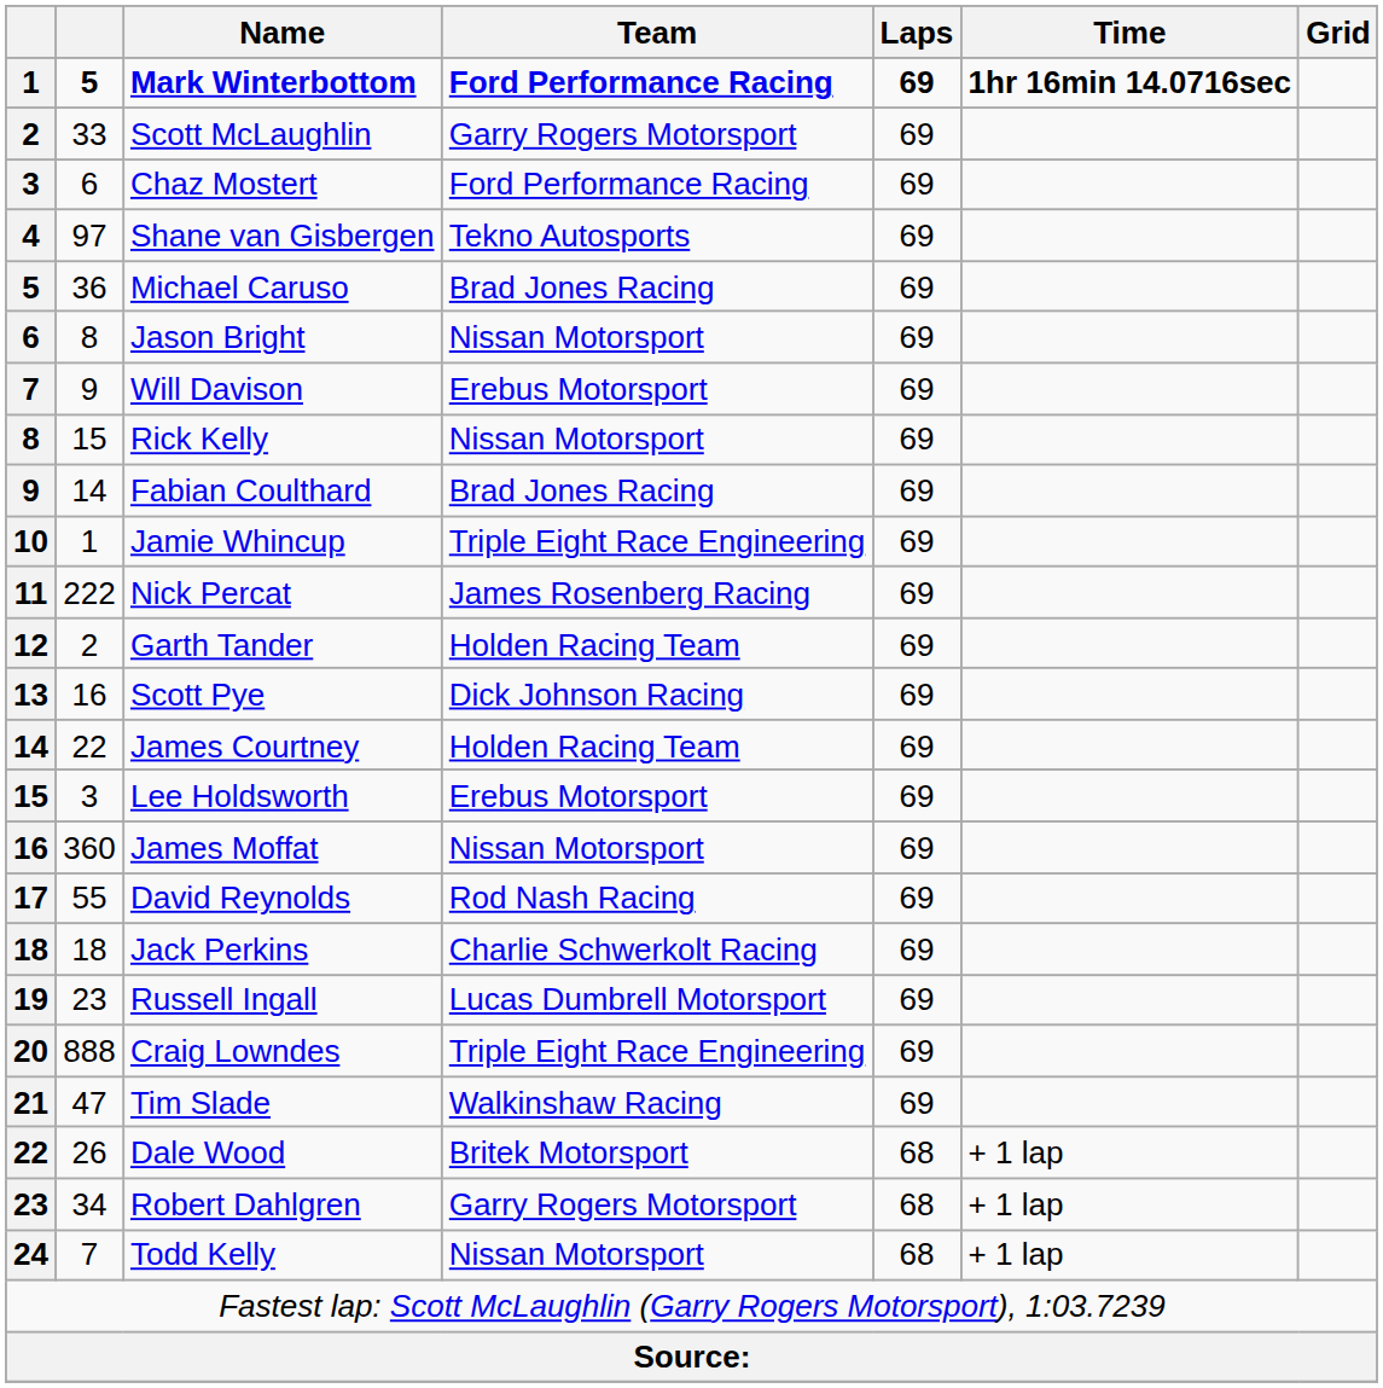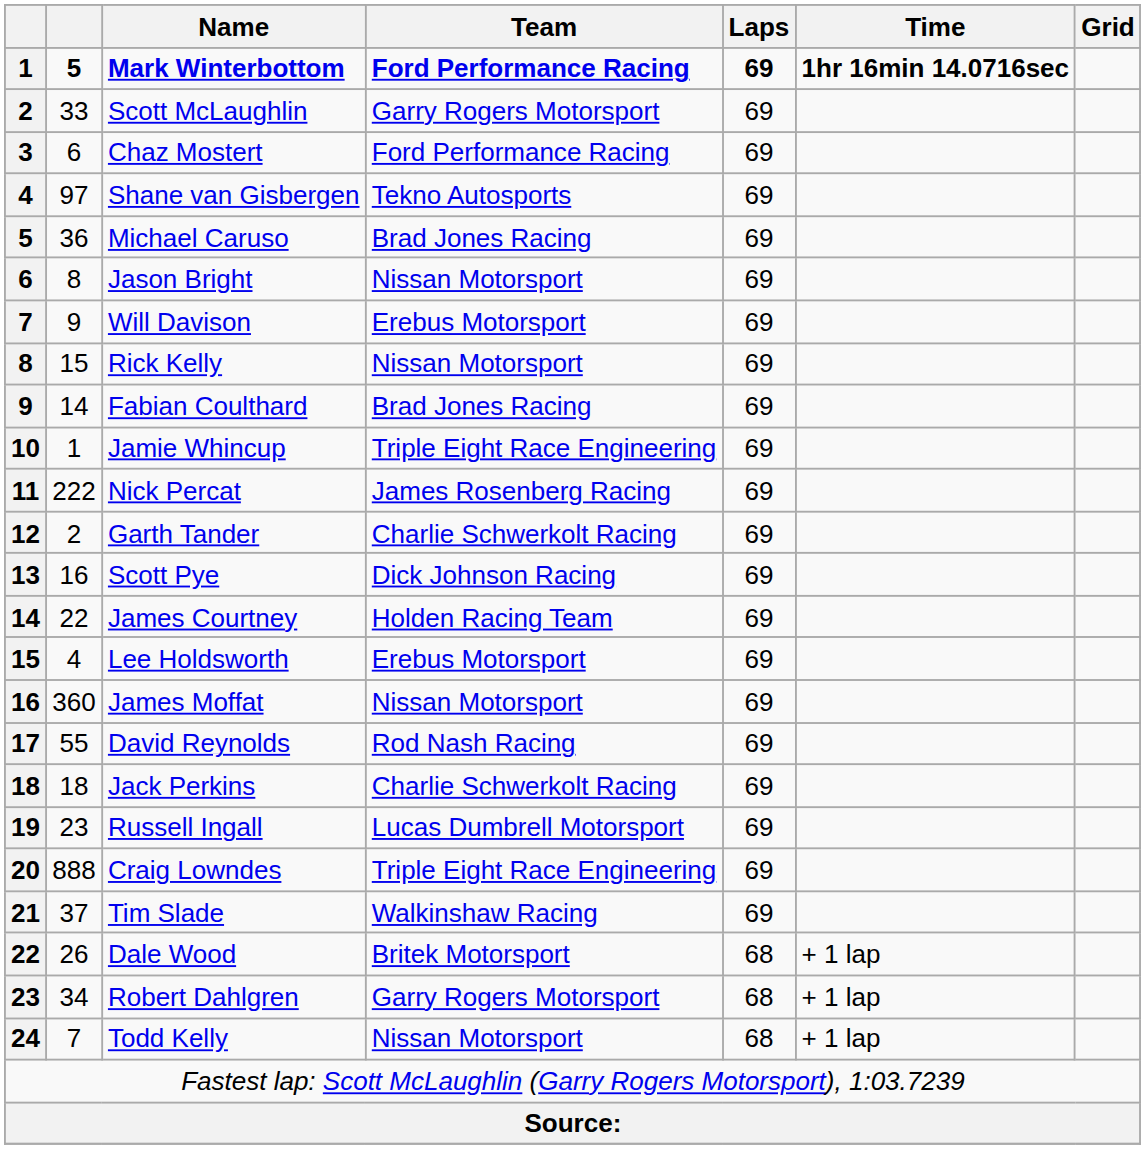 <table class="wikitable" style="font-size: 87%">
 <tr>
 <th></th>
 <th></th>
 <th>Name</th>
 <th>Team</th>
 <th>Laps</th>
 <th>Time</th>
 <th>Grid</th>
 </tr>
 <tr>
 <th><strong>1</strong></th>
 <td align="center"><strong>5</strong></td>
 <td><strong> <a href='#'>Mark Winterbottom</a></strong></td>
 <td><strong><a href='#'>Ford Performance Racing</a></strong></td>
 <td align="center"><strong>69</strong></td>
 <td><strong>1hr 16min 14.0716sec</strong></td>
 <td></td>
 </tr>
 <tr>
 <th>2</th>
 <td align="center">33</td>
 <td> <a href='#'>Scott McLaughlin</a></td>
 <td><a href='#'>Garry Rogers Motorsport</a></td>
 <td align="center">69</td>
 <td></td>
 <td></td>
 </tr>
 <tr>
 <th>3</th>
 <td align="center">6</td>
 <td> <a href='#'>Chaz Mostert</a></td>
 <td><a href='#'>Ford Performance Racing</a></td>
 <td align="center">69</td>
 <td></td>
 <td></td>
 </tr>
 <tr>
 <th>4</th>
 <td align="center">97</td>
 <td> <a href='#'>Shane van Gisbergen</a></td>
 <td><a href='#'>Tekno Autosports</a></td>
 <td align="center">69</td>
 <td></td>
 <td></td>
 </tr>
 <tr>
 <th>5</th>
 <td align="center">36</td>
 <td> <a href='#'>Michael Caruso</a></td>
 <td><a href='#'>Brad Jones Racing</a></td>
 <td align="center">69</td>
 <td></td>
 <td></td>
 </tr>
 <tr>
 <th>6</th>
 <td align="center">8</td>
 <td> <a href='#'>Jason Bright</a></td>
 <td><a href='#'>Nissan Motorsport</a></td>
 <td align="center">69</td>
 <td></td>
 <td></td>
 </tr>
 <tr>
 <th>7</th>
 <td align="center">9</td>
 <td> <a href='#'>Will Davison</a></td>
 <td><a href='#'>Erebus Motorsport</a></td>
 <td align="center">69</td>
 <td></td>
 <td></td>
 </tr>
 <tr>
 <th>8</th>
 <td align="center">15</td>
 <td> <a href='#'>Rick Kelly</a></td>
 <td><a href='#'>Nissan Motorsport</a></td>
 <td align="center">69</td>
 <td></td>
 <td></td>
 </tr>
 <tr>
 <th>9</th>
 <td align="center">14</td>
 <td> <a href='#'>Fabian Coulthard</a></td>
 <td><a href='#'>Brad Jones Racing</a></td>
 <td align="center">69</td>
 <td></td>
 <td></td>
 </tr>
 <tr>
 <th>10</th>
 <td align="center">1</td>
 <td> <a href='#'>Jamie Whincup</a></td>
 <td><a href='#'>Triple Eight Race Engineering</a></td>
 <td align="center">69</td>
 <td></td>
 <td></td>
 </tr>
 <tr>
 <th>11</th>
 <td align="center">222</td>
 <td> <a href='#'>Nick Percat</a></td>
 <td><a href='#'>James Rosenberg Racing</a></td>
 <td align="center">69</td>
 <td></td>
 <td></td>
 </tr>
 <tr>
 <th>12</th>
 <td align="center">2</td>
 <td> <a href='#'>Garth Tander</a></td>
-<td><a href='#'>Holden Racing Team</a></td>
+<td><a href='#'>Charlie Schwerkolt Racing</a></td>
 <td align="center">69</td>
 <td></td>
 <td></td>
 </tr>
 <tr>
 <th>13</th>
 <td align="center">16</td>
 <td> <a href='#'>Scott Pye</a></td>
 <td><a href='#'>Dick Johnson Racing</a></td>
 <td align="center">69</td>
 <td></td>
 <td></td>
 </tr>
 <tr>
 <th>14</th>
 <td align="center">22</td>
 <td> <a href='#'>James Courtney</a></td>
 <td><a href='#'>Holden Racing Team</a></td>
 <td align="center">69</td>
 <td></td>
 <td></td>
 </tr>
 <tr>
 <th>15</th>
-<td align="center">3</td>
+<td align="center">4</td>
 <td> <a href='#'>Lee Holdsworth</a></td>
 <td><a href='#'>Erebus Motorsport</a></td>
 <td align="center">69</td>
 <td></td>
 <td></td>
 </tr>
 <tr>
 <th>16</th>
 <td align="center">360</td>
 <td> <a href='#'>James Moffat</a></td>
 <td><a href='#'>Nissan Motorsport</a></td>
 <td align="center">69</td>
 <td></td>
 <td></td>
 </tr>
 <tr>
 <th>17</th>
 <td align="center">55</td>
 <td> <a href='#'>David Reynolds</a></td>
 <td><a href='#'>Rod Nash Racing</a></td>
 <td align="center">69</td>
 <td></td>
 <td></td>
 </tr>
 <tr>
 <th>18</th>
 <td align="center">18</td>
 <td> <a href='#'>Jack Perkins</a></td>
 <td><a href='#'>Charlie Schwerkolt Racing</a></td>
 <td align="center">69</td>
 <td></td>
 <td></td>
 </tr>
 <tr>
 <th>19</th>
 <td align="center">23</td>
 <td> <a href='#'>Russell Ingall</a></td>
 <td><a href='#'>Lucas Dumbrell Motorsport</a></td>
 <td align="center">69</td>
 <td></td>
 <td></td>
 </tr>
 <tr>
 <th>20</th>
 <td align="center">888</td>
 <td> <a href='#'>Craig Lowndes</a></td>
 <td><a href='#'>Triple Eight Race Engineering</a></td>
 <td align="center">69</td>
 <td></td>
 <td></td>
 </tr>
 <tr>
 <th>21</th>
-<td align="center">47</td>
+<td align="center">37</td>
 <td> <a href='#'>Tim Slade</a></td>
 <td><a href='#'>Walkinshaw Racing</a></td>
 <td align="center">69</td>
 <td></td>
 <td></td>
 </tr>
 <tr>
 <th>22</th>
 <td align="center">26</td>
 <td> <a href='#'>Dale Wood</a></td>
 <td><a href='#'>Britek Motorsport</a></td>
 <td align="center">68</td>
 <td>+ 1 lap</td>
 <td></td>
 </tr>
 <tr>
 <th>23</th>
 <td align="center">34</td>
 <td> <a href='#'>Robert Dahlgren</a></td>
 <td><a href='#'>Garry Rogers Motorsport</a></td>
 <td align="center">68</td>
 <td>+ 1 lap</td>
 <td></td>
 </tr>
 <tr>
 <th>24</th>
 <td align="center">7</td>
 <td> <a href='#'>Todd Kelly</a></td>
 <td><a href='#'>Nissan Motorsport</a></td>
 <td align="center">68</td>
 <td>+ 1 lap</td>
 <td></td>
 </tr>
 <tr>
 <td colspan="7" align="center"><em>Fastest lap: <a href='#'>Scott McLaughlin</a> (<a href='#'>Garry Rogers Motorsport</a>), 1:03.7239</em></td>
 </tr>
 <tr>
 <th colspan=7>Source:</th>
 </tr>
 <tr>
 </tr>
 </table>
